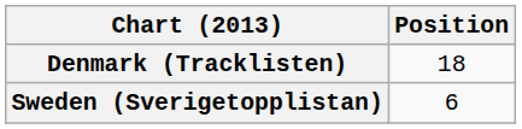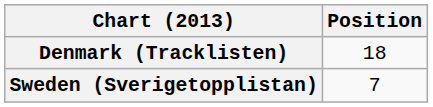 <table class="wikitable sortable plainrowheaders" style="text-align:center">
 <tr>
 <th scope="col">Chart (2013)</th>
 <th scope="col">Position</th>
 </tr>
 <tr>
 <th scope="row">Denmark (Tracklisten)</th>
 <td>18</td>
 </tr>
 <tr>
 <th scope="row">Sweden (Sverigetopplistan)</th>
-<td>6</td>
+<td>7</td>
 </tr>
 </table>
